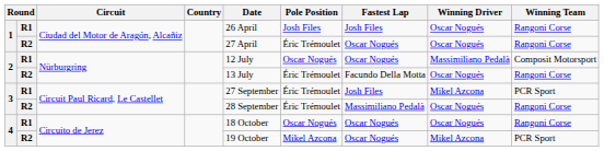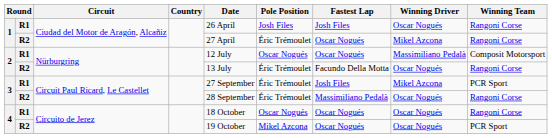 <table class="wikitable" style="font-size: 85%">
 <tr>
 <th colspan=2>Round</th>
 <th>Circuit</th>
 <th>Country</th>
 <th>Date</th>
 <th>Pole Position</th>
 <th>Fastest Lap</th>
 <th>Winning Driver</th>
 <th>Winning Team</th>
 </tr>
 <tr>
 <th rowspan=2>1</th>
 <th>R1</th>
 <td rowspan=2><a href='#'>Ciudad del Motor de Aragón</a>, <a href='#'>Alcañiz</a></td>
 <td rowspan=2></td>
 <td>26 April</td>
 <td> <a href='#'>Josh Files</a></td>
 <td> <a href='#'>Josh Files</a></td>
 <td> <a href='#'>Oscar Nogués</a></td>
 <td> <a href='#'>Rangoni Corse</a></td>
 </tr>
 <tr>
 <th>R2</th>
 <td>27 April</td>
 <td> Éric Trémoulet</td>
 <td> <a href='#'>Oscar Nogués</a></td>
-<td> <a href='#'>Oscar Nogués</a></td>
+<td> <a href='#'>Mikel Azcona</a></td>
 <td> <a href='#'>Rangoni Corse</a></td>
 </tr>
 <tr>
 <th rowspan=2>2</th>
 <th>R1</th>
 <td rowspan=2><a href='#'>Nürburgring</a></td>
 <td rowspan=2></td>
 <td>12 July</td>
 <td> <a href='#'>Oscar Nogués</a></td>
 <td> <a href='#'>Oscar Nogués</a></td>
 <td> <a href='#'>Massimiliano Pedalà</a></td>
 <td> Composit Motorsport</td>
 </tr>
 <tr>
 <th>R2</th>
 <td>13 July</td>
 <td> Éric Trémoulet</td>
 <td> Facundo Della Motta</td>
 <td> <a href='#'>Oscar Nogués</a></td>
 <td> <a href='#'>Rangoni Corse</a></td>
 </tr>
 <tr>
 <th rowspan=2>3</th>
 <th>R1</th>
 <td rowspan=2><a href='#'>Circuit Paul Ricard</a>, <a href='#'>Le Castellet</a></td>
 <td rowspan=2></td>
 <td>27 September</td>
 <td> Éric Trémoulet</td>
 <td> <a href='#'>Josh Files</a></td>
 <td> <a href='#'>Mikel Azcona</a></td>
 <td> PCR Sport</td>
 </tr>
 <tr>
 <th>R2</th>
 <td>28 September</td>
 <td> Éric Trémoulet</td>
 <td> <a href='#'>Massimiliano Pedalà</a></td>
 <td> <a href='#'>Oscar Nogués</a></td>
 <td> <a href='#'>Rangoni Corse</a></td>
 </tr>
 <tr>
 <th rowspan=2>4</th>
 <th>R1</th>
 <td rowspan=2><a href='#'>Circuito de Jerez</a></td>
 <td rowspan=2></td>
 <td>18 October</td>
 <td> <a href='#'>Oscar Nogués</a></td>
 <td> <a href='#'>Oscar Nogués</a></td>
 <td> <a href='#'>Oscar Nogués</a></td>
 <td> <a href='#'>Rangoni Corse</a></td>
 </tr>
 <tr>
 <th>R2</th>
 <td>19 October</td>
 <td> <a href='#'>Mikel Azcona</a></td>
 <td> <a href='#'>Oscar Nogués</a></td>
-<td> <a href='#'>Mikel Azcona</a></td>
+<td> <a href='#'>Oscar Nogués</a></td>
 <td> PCR Sport</td>
 </tr>
 </table>
